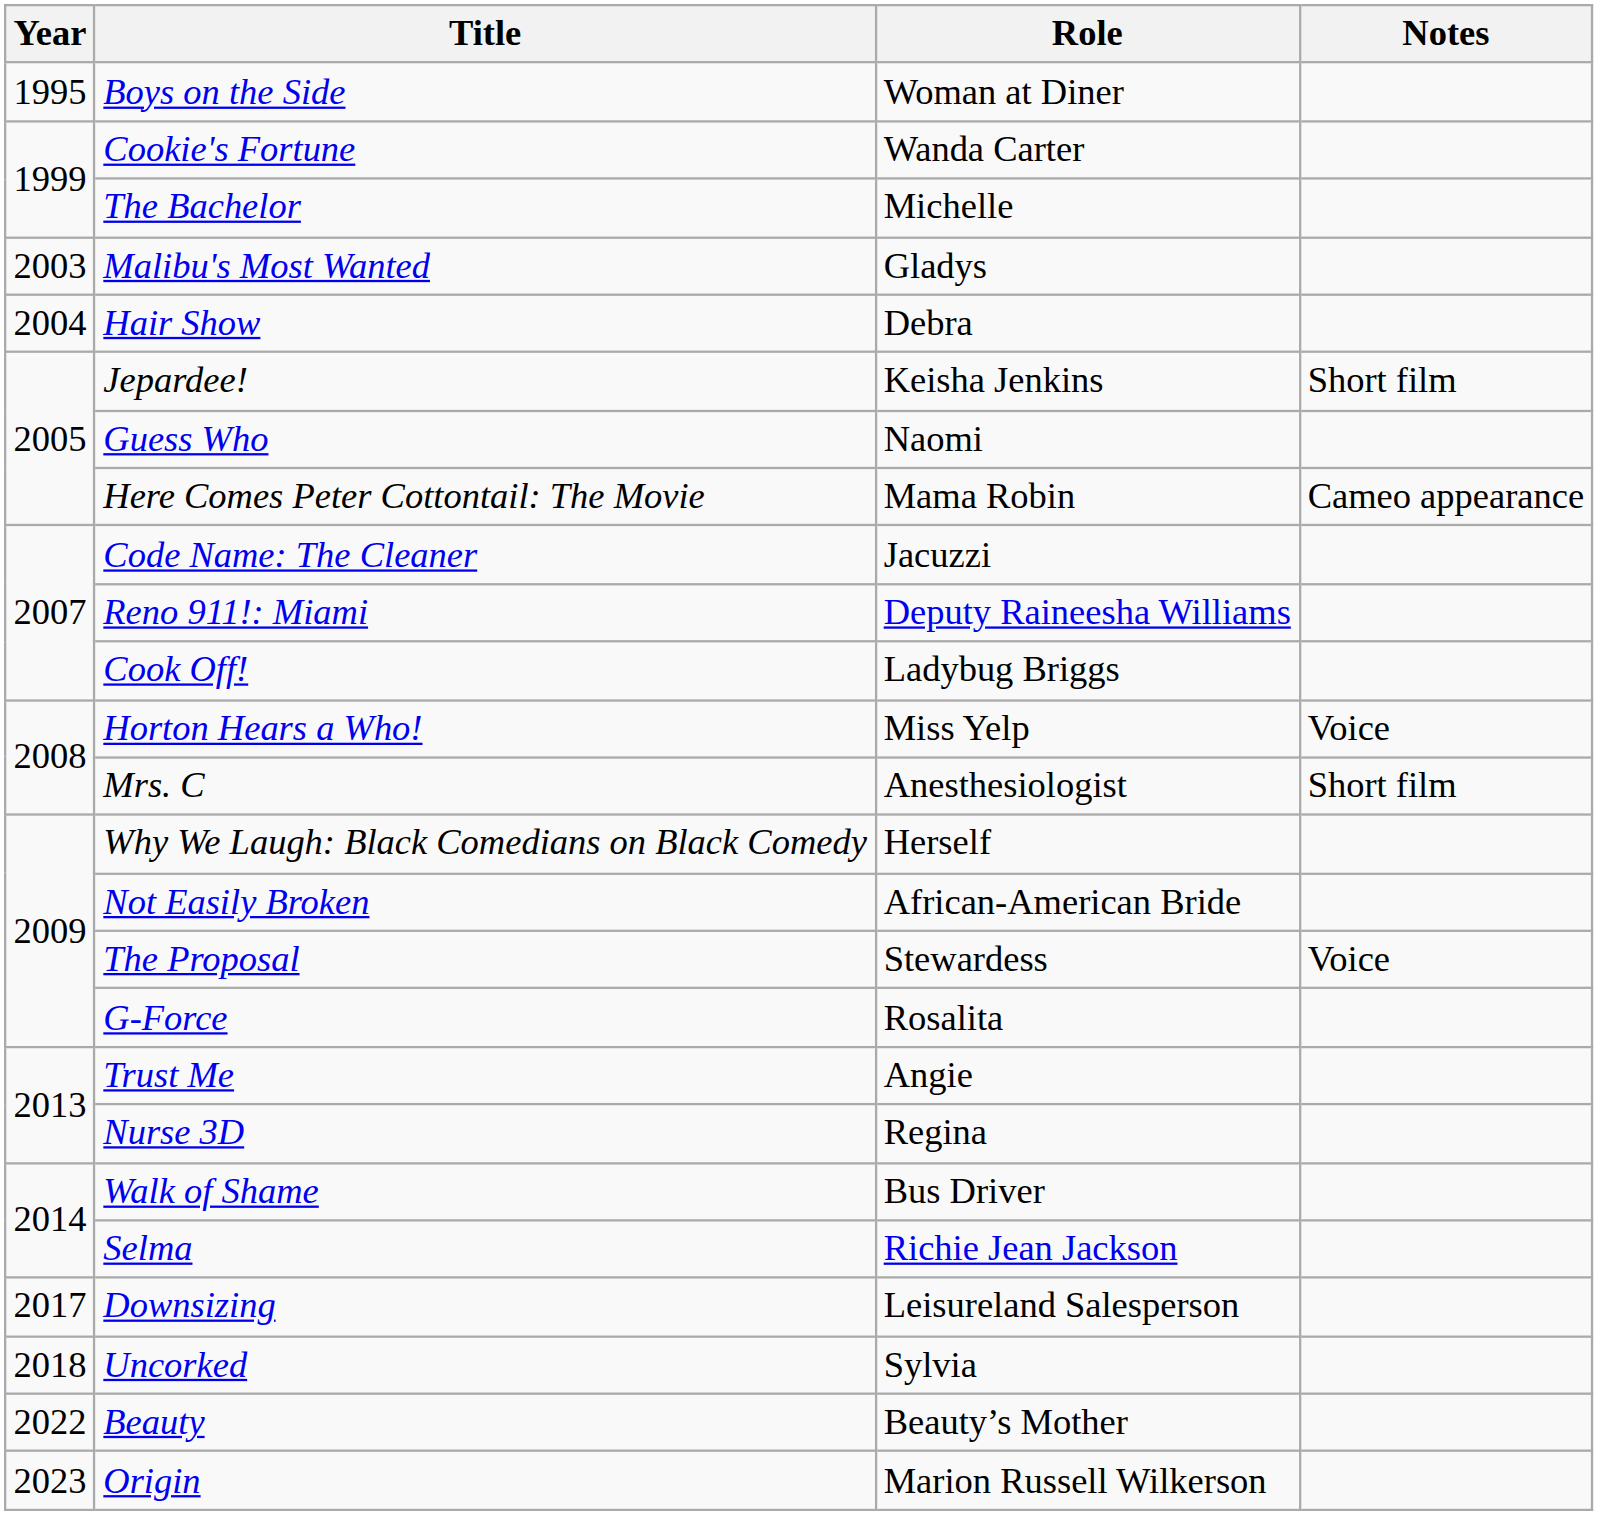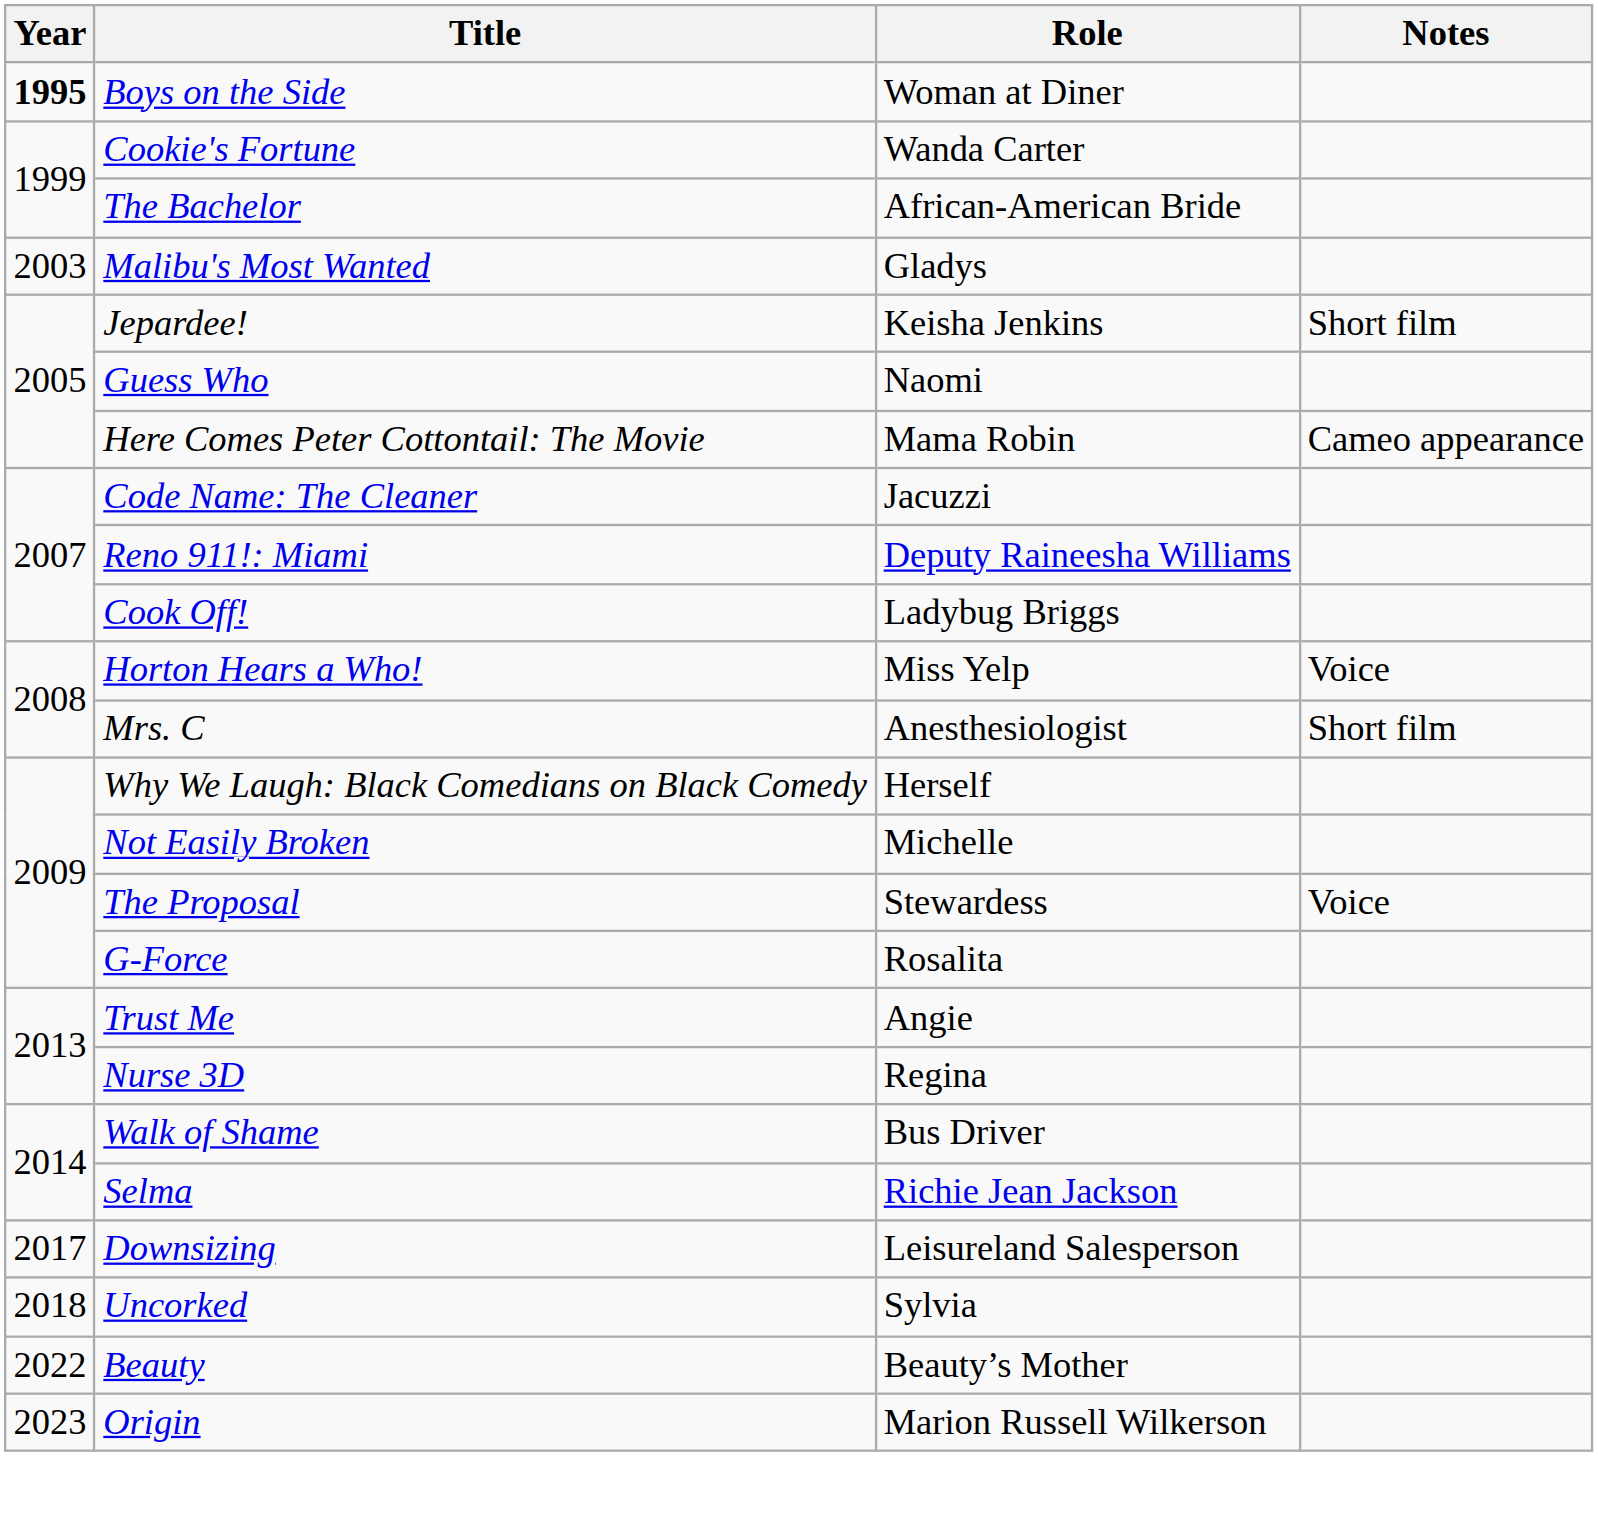 <table class="wikitable sortable">
 <tr>
 <th>Year</th>
 <th>Title</th>
 <th>Role</th>
 <th class="unsortable">Notes</th>
 </tr>
 <tr>
-<td>1995</td>
+<td><strong>1995</strong></td>
 <td><em><a href='#'>Boys on the Side</a></em></td>
 <td>Woman at Diner</td>
 <td></td>
 </tr>
 <tr>
 <td rowspan=2>1999</td>
 <td><em><a href='#'>Cookie's Fortune</a></em></td>
 <td>Wanda Carter</td>
 <td></td>
 </tr>
 <tr>
 <td><em><a href='#'>The Bachelor</a></em></td>
-<td>Michelle</td>
+<td>African-American Bride</td>
 <td></td>
 </tr>
 <tr>
 <td>2003</td>
 <td><em><a href='#'>Malibu's Most Wanted</a></em></td>
 <td>Gladys</td>
-<td></td>
-</tr>
-<tr>
-<td>2004</td>
-<td><em><a href='#'>Hair Show</a></em></td>
-<td>Debra</td>
 <td></td>
 </tr>
 <tr>
 <td rowspan=3>2005</td>
 <td><em>Jepardee!</em></td>
 <td>Keisha Jenkins</td>
 <td>Short film</td>
 </tr>
 <tr>
 <td><em><a href='#'>Guess Who</a></em></td>
 <td>Naomi</td>
 <td></td>
 </tr>
 <tr>
 <td><em>Here Comes Peter Cottontail: The Movie</em></td>
 <td>Mama Robin</td>
 <td>Cameo appearance</td>
 </tr>
 <tr>
 <td rowspan=3>2007</td>
 <td><em><a href='#'>Code Name: The Cleaner</a></em></td>
 <td>Jacuzzi</td>
 <td></td>
 </tr>
 <tr>
 <td><em><a href='#'>Reno 911!: Miami</a></em></td>
 <td><a href='#'>Deputy Raineesha Williams</a></td>
 <td></td>
 </tr>
 <tr>
 <td><em><a href='#'>Cook Off!</a></em></td>
 <td>Ladybug Briggs</td>
 <td></td>
 </tr>
 <tr>
 <td rowspan=2>2008</td>
 <td><em><a href='#'>Horton Hears a Who!</a></em></td>
 <td>Miss Yelp</td>
 <td>Voice</td>
 </tr>
 <tr>
 <td><em>Mrs. C</em></td>
 <td>Anesthesiologist</td>
 <td>Short film</td>
 </tr>
 <tr>
 <td rowspan=4>2009</td>
 <td><em>Why We Laugh: Black Comedians on Black Comedy</em></td>
 <td>Herself</td>
 <td></td>
 </tr>
 <tr>
 <td><em><a href='#'>Not Easily Broken</a></em></td>
-<td>African-American Bride</td>
+<td>Michelle</td>
 <td></td>
 </tr>
 <tr>
 <td><em><a href='#'>The Proposal</a></em></td>
 <td>Stewardess</td>
 <td>Voice</td>
 </tr>
 <tr>
 <td><em><a href='#'>G-Force</a></em></td>
 <td>Rosalita</td>
 <td></td>
 </tr>
 <tr>
 <td rowspan=2>2013</td>
 <td><em><a href='#'>Trust Me</a></em></td>
 <td>Angie</td>
 <td></td>
 </tr>
 <tr>
 <td><em><a href='#'>Nurse 3D</a></em></td>
 <td>Regina</td>
 <td></td>
 </tr>
 <tr>
 <td rowspan=2>2014</td>
 <td><em><a href='#'>Walk of Shame</a></em></td>
 <td>Bus Driver</td>
 <td></td>
 </tr>
 <tr>
 <td><em><a href='#'>Selma</a></em></td>
 <td><a href='#'>Richie Jean Jackson</a></td>
 <td></td>
 </tr>
 <tr>
 <td>2017</td>
 <td><em><a href='#'>Downsizing</a></em></td>
 <td>Leisureland Salesperson</td>
 <td></td>
 </tr>
 <tr>
 <td>2018</td>
 <td><em><a href='#'>Uncorked</a></em></td>
 <td>Sylvia</td>
 <td></td>
 </tr>
 <tr>
 <td>2022</td>
 <td><em><a href='#'>Beauty</a></em></td>
 <td>Beauty’s Mother</td>
 <td></td>
 </tr>
 <tr>
 <td>2023</td>
 <td><em><a href='#'>Origin</a></em></td>
 <td>Marion Russell Wilkerson</td>
 <td></td>
 </tr>
 </table>
